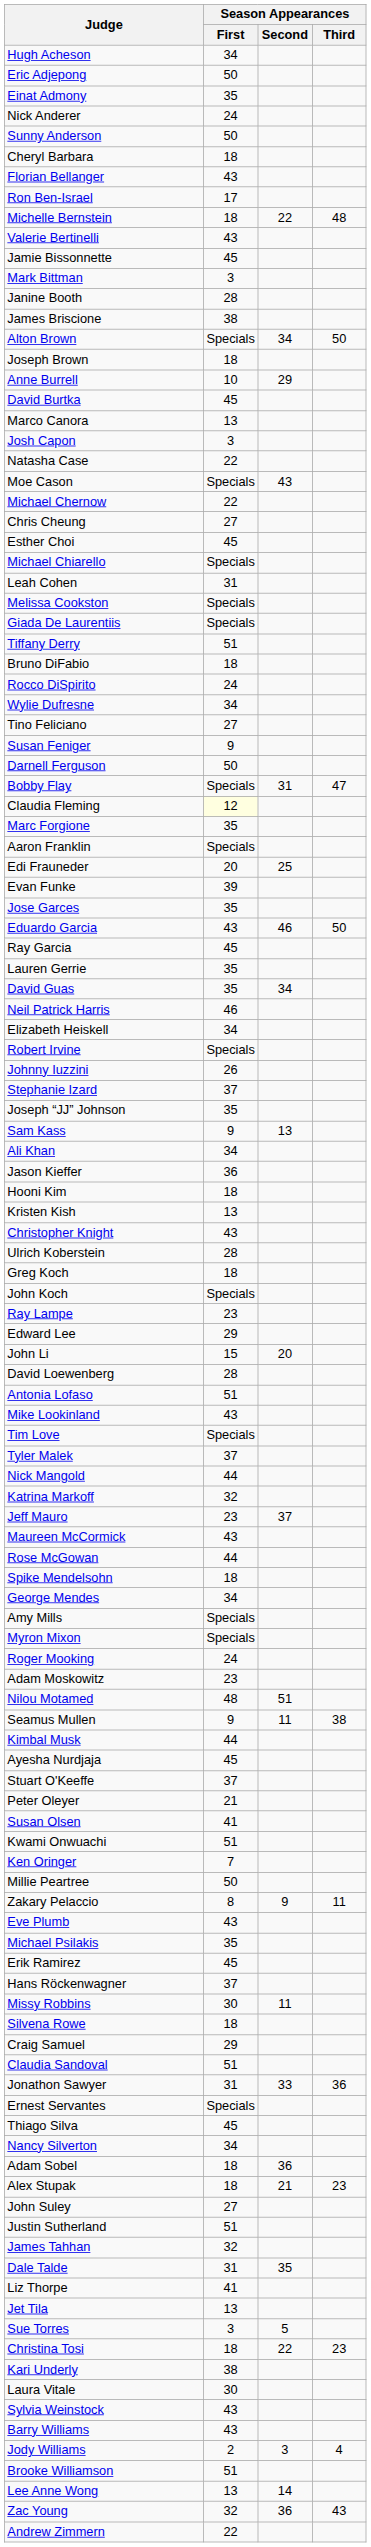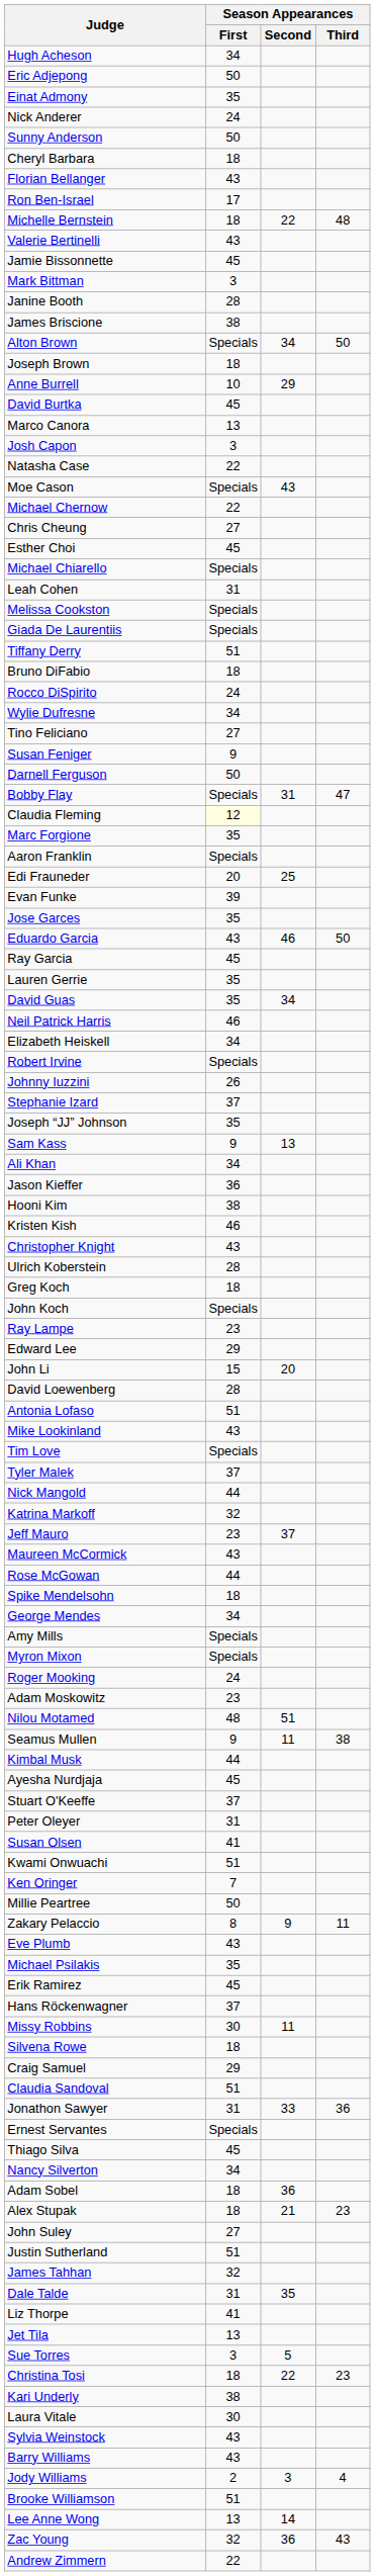 <table class="wikitable plainrowheaders" style="text-align:center; max-width: 600px;">
 <tr>
 <th rowspan="2" colspan="3" style="width:55%;" scope="col">Judge</th>
 <th colspan="3">Season Appearances</th>
 </tr>
 <tr>
 <th style="width:15%;" scope="col">First</th>
 <th style="width:15%;" scope="col">Second</th>
 <th style="width:15%;" scope="col">Third</th>
 </tr>
 <tr>
 <td style="text-align:left" colspan="3"><a href='#'>Hugh Acheson</a></td>
 <td>34</td>
 <td></td>
 <td></td>
 </tr>
 <tr>
 <td style="text-align:left" colspan="3"><a href='#'>Eric Adjepong</a></td>
 <td>50</td>
 <td></td>
 <td></td>
 </tr>
 <tr>
 <td style="text-align:left" colspan="3"><a href='#'>Einat Admony</a></td>
 <td>35</td>
 <td></td>
 <td></td>
 </tr>
 <tr>
 <td style="text-align:left" colspan="3">Nick Anderer</td>
 <td>24</td>
 <td></td>
 <td></td>
 </tr>
 <tr>
 <td style="text-align:left" colspan="3"><a href='#'>Sunny Anderson</a></td>
 <td>50</td>
 <td></td>
 <td></td>
 </tr>
 <tr>
 <td style="text-align:left" colspan="3">Cheryl Barbara</td>
 <td>18</td>
 <td></td>
 <td></td>
 </tr>
 <tr>
 <td style="text-align:left" colspan="3"><a href='#'>Florian Bellanger</a></td>
 <td>43</td>
 <td></td>
 <td></td>
 </tr>
 <tr>
 <td style="text-align:left" colspan="3"><a href='#'>Ron Ben-Israel</a></td>
 <td>17</td>
 <td></td>
 <td></td>
 </tr>
 <tr>
 <td style="text-align:left" colspan="3"><a href='#'>Michelle Bernstein</a></td>
 <td>18</td>
 <td>22</td>
 <td>48</td>
 </tr>
 <tr>
 <td style="text-align:left" colspan="3"><a href='#'>Valerie Bertinelli</a></td>
 <td>43</td>
 <td></td>
 <td></td>
 </tr>
 <tr>
 <td style="text-align:left" colspan="3">Jamie Bissonnette</td>
 <td>45</td>
 <td></td>
 <td></td>
 </tr>
 <tr>
 <td style="text-align:left" colspan="3"><a href='#'>Mark Bittman</a></td>
 <td>3</td>
 <td></td>
 <td></td>
 </tr>
 <tr>
 <td style="text-align:left" colspan="3">Janine Booth</td>
 <td>28</td>
 <td></td>
 <td></td>
 </tr>
 <tr>
 <td style="text-align:left" colspan="3">James Briscione</td>
 <td>38</td>
 <td></td>
 <td></td>
 </tr>
 <tr>
 <td style="text-align:left" colspan="3"><a href='#'>Alton Brown</a></td>
 <td>Specials</td>
 <td>34</td>
 <td>50</td>
 </tr>
 <tr>
 <td style="text-align:left" colspan="3">Joseph Brown</td>
 <td>18</td>
 <td></td>
 <td></td>
 </tr>
 <tr>
 <td style="text-align:left" colspan="3"><a href='#'>Anne Burrell</a></td>
 <td>10</td>
 <td>29</td>
 <td></td>
 </tr>
 <tr>
 <td style="text-align:left" colspan="3"><a href='#'>David Burtka</a></td>
 <td>45</td>
 <td></td>
 <td></td>
 </tr>
 <tr>
 <td style="text-align:left" colspan="3">Marco Canora</td>
 <td>13</td>
 <td></td>
 <td></td>
 </tr>
 <tr>
 <td style="text-align:left" colspan="3"><a href='#'>Josh Capon</a></td>
 <td>3</td>
 <td></td>
 <td></td>
 </tr>
 <tr>
 <td style="text-align:left" colspan="3">Natasha Case</td>
 <td>22</td>
 <td></td>
 <td></td>
 </tr>
 <tr>
 <td style="text-align:left" colspan="3">Moe Cason</td>
 <td>Specials</td>
 <td>43</td>
 <td></td>
 </tr>
 <tr>
 <td style="text-align:left" colspan="3"><a href='#'>Michael Chernow</a></td>
 <td>22</td>
 <td></td>
 <td></td>
 </tr>
 <tr>
 <td style="text-align:left" colspan="3">Chris Cheung</td>
 <td>27</td>
 <td></td>
 <td></td>
 </tr>
 <tr>
 <td style="text-align:left" colspan="3">Esther Choi</td>
 <td>45</td>
 <td></td>
 <td></td>
 </tr>
 <tr>
 <td style="text-align:left" colspan="3"><a href='#'>Michael Chiarello</a></td>
 <td>Specials</td>
 <td></td>
 <td></td>
 </tr>
 <tr>
 <td style="text-align:left" colspan="3">Leah Cohen</td>
 <td>31</td>
 <td></td>
 <td></td>
 </tr>
 <tr>
 <td style="text-align:left" colspan="3"><a href='#'>Melissa Cookston</a></td>
 <td>Specials</td>
 <td></td>
 <td></td>
 </tr>
 <tr>
 <td style="text-align:left" colspan="3"><a href='#'>Giada De Laurentiis</a></td>
 <td>Specials</td>
 <td></td>
 <td></td>
 </tr>
 <tr>
 <td style="text-align:left" colspan="3"><a href='#'>Tiffany Derry</a></td>
 <td>51</td>
 <td></td>
 <td></td>
 </tr>
 <tr>
 <td style="text-align:left" colspan="3">Bruno DiFabio</td>
 <td>18</td>
 <td></td>
 <td></td>
 </tr>
 <tr>
 <td style="text-align:left" colspan="3"><a href='#'>Rocco DiSpirito</a></td>
 <td>24</td>
 <td></td>
 <td></td>
 </tr>
 <tr>
 <td style="text-align:left" colspan="3"><a href='#'>Wylie Dufresne</a></td>
 <td>34</td>
 <td></td>
 <td></td>
 </tr>
 <tr>
 <td style="text-align:left" colspan="3">Tino Feliciano</td>
 <td>27</td>
 <td></td>
 <td></td>
 </tr>
 <tr>
 <td style="text-align:left" colspan="3"><a href='#'>Susan Feniger</a></td>
 <td>9</td>
 <td></td>
 <td></td>
 </tr>
 <tr>
 <td style="text-align:left" colspan="3"><a href='#'>Darnell Ferguson</a></td>
 <td>50</td>
 <td></td>
 <td></td>
 </tr>
 <tr>
 <td style="text-align:left" colspan="3"><a href='#'>Bobby Flay</a></td>
 <td>Specials</td>
 <td>31</td>
 <td>47</td>
 </tr>
 <tr>
 <td style="text-align:left" colspan="3">Claudia Fleming</td>
 <td style="background: lightyellow;">12</td>
 <td></td>
 <td></td>
 </tr>
 <tr>
 <td style="text-align:left" colspan="3"><a href='#'>Marc Forgione</a></td>
 <td>35</td>
 <td></td>
 <td></td>
 </tr>
 <tr>
 <td style="text-align:left" colspan="3">Aaron Franklin</td>
 <td>Specials</td>
 <td></td>
 <td></td>
 </tr>
 <tr>
 <td style="text-align:left" colspan="3">Edi Frauneder</td>
 <td>20</td>
 <td>25</td>
 <td></td>
 </tr>
 <tr>
 <td style="text-align:left" colspan="3">Evan Funke</td>
 <td>39</td>
 <td></td>
 <td></td>
 </tr>
 <tr>
 <td style="text-align:left" colspan="3"><a href='#'>Jose Garces</a></td>
 <td>35</td>
 <td></td>
 <td></td>
 </tr>
 <tr>
 <td style="text-align:left" colspan="3"><a href='#'>Eduardo Garcia</a></td>
 <td>43</td>
 <td>46</td>
 <td>50</td>
 </tr>
 <tr>
 <td style="text-align:left" colspan="3">Ray Garcia</td>
 <td>45</td>
 <td></td>
 <td></td>
 </tr>
 <tr>
 <td style="text-align:left" colspan="3">Lauren Gerrie</td>
 <td>35</td>
 <td></td>
 <td></td>
 </tr>
 <tr>
 <td style="text-align:left" colspan="3"><a href='#'>David Guas</a></td>
 <td>35</td>
 <td>34</td>
 <td></td>
 </tr>
 <tr>
 <td style="text-align:left" colspan="3"><a href='#'>Neil Patrick Harris</a></td>
 <td>46</td>
 <td></td>
 <td></td>
 </tr>
 <tr>
 <td style="text-align:left" colspan="3">Elizabeth Heiskell</td>
 <td>34</td>
 <td></td>
 <td></td>
 </tr>
 <tr>
 <td style="text-align:left" colspan="3"><a href='#'>Robert Irvine</a></td>
 <td>Specials</td>
 <td></td>
 <td></td>
 </tr>
 <tr>
 <td style="text-align:left" colspan="3"><a href='#'>Johnny Iuzzini</a></td>
 <td>26</td>
 <td></td>
 <td></td>
 </tr>
 <tr>
 <td style="text-align:left" colspan="3"><a href='#'>Stephanie Izard</a></td>
 <td>37</td>
 <td></td>
 <td></td>
 </tr>
 <tr>
 <td style="text-align:left" colspan="3">Joseph “JJ” Johnson</td>
 <td>35</td>
 <td></td>
 <td></td>
 </tr>
 <tr>
 <td style="text-align:left" colspan="3"><a href='#'>Sam Kass</a></td>
 <td>9</td>
 <td>13</td>
 <td></td>
 </tr>
 <tr>
 <td style="text-align:left" colspan="3"><a href='#'>Ali Khan</a></td>
 <td>34</td>
 <td></td>
 <td></td>
 </tr>
 <tr>
 <td style="text-align:left" colspan="3">Jason Kieffer</td>
 <td>36</td>
 <td></td>
 <td></td>
 </tr>
 <tr>
 <td style="text-align:left" colspan="3">Hooni Kim</td>
-<td>18</td>
+<td>38</td>
 <td></td>
 <td></td>
 </tr>
 <tr>
 <td style="text-align:left" colspan="3">Kristen Kish</td>
-<td>13</td>
+<td>46</td>
 <td></td>
 <td></td>
 </tr>
 <tr>
 <td style="text-align:left" colspan="3"><a href='#'>Christopher Knight</a></td>
 <td>43</td>
 <td></td>
 <td></td>
 </tr>
 <tr>
 <td style="text-align:left" colspan="3">Ulrich Koberstein</td>
 <td>28</td>
 <td></td>
 <td></td>
 </tr>
 <tr>
 <td style="text-align:left" colspan="3">Greg Koch</td>
 <td>18</td>
 <td></td>
 <td></td>
 </tr>
 <tr>
 <td style="text-align:left" colspan="3">John Koch</td>
 <td>Specials</td>
 <td></td>
 <td></td>
 </tr>
 <tr>
 <td style="text-align:left" colspan="3"><a href='#'>Ray Lampe</a></td>
 <td>23</td>
 <td></td>
 <td></td>
 </tr>
 <tr>
 <td style="text-align:left" colspan="3">Edward Lee</td>
 <td>29</td>
 <td></td>
 <td></td>
 </tr>
 <tr>
 <td style="text-align:left" colspan="3">John Li</td>
 <td>15</td>
 <td>20</td>
 <td></td>
 </tr>
 <tr>
 <td style="text-align:left" colspan="3">David Loewenberg</td>
 <td>28</td>
 <td></td>
 <td></td>
 </tr>
 <tr>
 <td style="text-align:left" colspan="3"><a href='#'>Antonia Lofaso</a></td>
 <td>51</td>
 <td></td>
 <td></td>
 </tr>
 <tr>
 <td style="text-align:left" colspan="3"><a href='#'>Mike Lookinland</a></td>
 <td>43</td>
 <td></td>
 <td></td>
 </tr>
 <tr>
 <td style="text-align:left" colspan="3"><a href='#'>Tim Love</a></td>
 <td>Specials</td>
 <td></td>
 <td></td>
 </tr>
 <tr>
 <td style="text-align:left" colspan="3"><a href='#'>Tyler Malek</a></td>
 <td>37</td>
 <td></td>
 <td></td>
 </tr>
 <tr>
 <td style="text-align:left" colspan="3"><a href='#'>Nick Mangold</a></td>
 <td>44</td>
 <td></td>
 <td></td>
 </tr>
 <tr>
 <td style="text-align:left" colspan="3"><a href='#'>Katrina Markoff</a></td>
 <td>32</td>
 <td></td>
 <td></td>
 </tr>
 <tr>
 <td style="text-align:left" colspan="3"><a href='#'>Jeff Mauro</a></td>
 <td>23</td>
 <td>37</td>
 <td></td>
 </tr>
 <tr>
 <td style="text-align:left" colspan="3"><a href='#'>Maureen McCormick</a></td>
 <td>43</td>
 <td></td>
 <td></td>
 </tr>
 <tr>
 <td style="text-align:left" colspan="3"><a href='#'>Rose McGowan</a></td>
 <td>44</td>
 <td></td>
 <td></td>
 </tr>
 <tr>
 <td style="text-align:left" colspan="3"><a href='#'>Spike Mendelsohn</a></td>
 <td>18</td>
 <td></td>
 <td></td>
 </tr>
 <tr>
 <td style="text-align:left" colspan="3"><a href='#'>George Mendes</a></td>
 <td>34</td>
 <td></td>
 <td></td>
 </tr>
 <tr>
 <td style="text-align:left" colspan="3">Amy Mills</td>
 <td>Specials</td>
 <td></td>
 <td></td>
 </tr>
 <tr>
 <td style="text-align:left" colspan="3"><a href='#'>Myron Mixon</a></td>
 <td>Specials</td>
 <td></td>
 <td></td>
 </tr>
 <tr>
 <td style="text-align:left" colspan="3"><a href='#'>Roger Mooking</a></td>
 <td>24</td>
 <td></td>
 <td></td>
 </tr>
 <tr>
 <td style="text-align:left" colspan="3">Adam Moskowitz</td>
 <td>23</td>
 <td></td>
 <td></td>
 </tr>
 <tr>
 <td style="text-align:left" colspan="3"><a href='#'>Nilou Motamed</a></td>
 <td>48</td>
 <td>51</td>
 <td></td>
 </tr>
 <tr>
 <td style="text-align:left" colspan="3">Seamus Mullen</td>
 <td>9</td>
 <td>11</td>
 <td>38</td>
 </tr>
 <tr>
 <td style="text-align:left" colspan="3"><a href='#'>Kimbal Musk</a></td>
 <td>44</td>
 <td></td>
 <td></td>
 </tr>
 <tr>
 <td style="text-align:left" colspan="3">Ayesha Nurdjaja</td>
 <td>45</td>
 <td></td>
 <td></td>
 </tr>
 <tr>
 <td style="text-align:left" colspan="3">Stuart O'Keeffe</td>
 <td>37</td>
 <td></td>
 <td></td>
 </tr>
 <tr>
 <td style="text-align:left" colspan="3">Peter Oleyer</td>
-<td>21</td>
+<td>31</td>
 <td></td>
 <td></td>
 </tr>
 <tr>
 <td style="text-align:left" colspan="3"><a href='#'>Susan Olsen</a></td>
 <td>41</td>
 <td></td>
 <td></td>
 </tr>
 <tr>
 <td style="text-align:left" colspan="3">Kwami Onwuachi</td>
 <td>51</td>
 <td></td>
 <td></td>
 </tr>
 <tr>
 <td style="text-align:left" colspan="3"><a href='#'>Ken Oringer</a></td>
 <td>7</td>
 <td></td>
 <td></td>
 </tr>
 <tr>
 <td style="text-align:left" colspan="3">Millie Peartree</td>
 <td>50</td>
 <td></td>
 <td></td>
 </tr>
 <tr>
 <td style="text-align:left" colspan="3">Zakary Pelaccio</td>
 <td>8</td>
 <td>9</td>
 <td>11</td>
 </tr>
 <tr>
 <td style="text-align:left" colspan="3"><a href='#'>Eve Plumb</a></td>
 <td>43</td>
 <td></td>
 <td></td>
 </tr>
 <tr>
 <td style="text-align:left" colspan="3"><a href='#'>Michael Psilakis</a></td>
 <td>35</td>
 <td></td>
 <td></td>
 </tr>
 <tr>
 <td style="text-align:left" colspan="3">Erik Ramirez</td>
 <td>45</td>
 <td></td>
 <td></td>
 </tr>
 <tr>
 <td style="text-align:left" colspan="3">Hans Röckenwagner</td>
 <td>37</td>
 <td></td>
 <td></td>
 </tr>
 <tr>
 <td style="text-align:left" colspan="3"><a href='#'>Missy Robbins</a></td>
 <td>30</td>
 <td>11</td>
 <td></td>
 </tr>
 <tr>
 <td style="text-align:left" colspan="3"><a href='#'>Silvena Rowe</a></td>
 <td>18</td>
 <td></td>
 <td></td>
 </tr>
 <tr>
 <td style="text-align:left" colspan="3">Craig Samuel</td>
 <td>29</td>
 <td></td>
 <td></td>
 </tr>
 <tr>
 <td style="text-align:left" colspan="3"><a href='#'>Claudia Sandoval</a></td>
 <td>51</td>
 <td></td>
 <td></td>
 </tr>
 <tr>
 <td style="text-align:left" colspan="3">Jonathon Sawyer</td>
 <td>31</td>
 <td>33</td>
 <td>36</td>
 </tr>
 <tr>
 <td style="text-align:left" colspan="3">Ernest Servantes</td>
 <td>Specials</td>
 <td></td>
 <td></td>
 </tr>
 <tr>
 <td style="text-align:left" colspan="3">Thiago Silva</td>
 <td>45</td>
 <td></td>
 <td></td>
 </tr>
 <tr>
 <td style="text-align:left" colspan="3"><a href='#'>Nancy Silverton</a></td>
 <td>34</td>
 <td></td>
 <td></td>
 </tr>
 <tr>
 <td style="text-align:left" colspan="3">Adam Sobel</td>
 <td>18</td>
 <td>36</td>
 <td></td>
 </tr>
 <tr>
 <td style="text-align:left" colspan="3">Alex Stupak</td>
 <td>18</td>
 <td>21</td>
 <td>23</td>
 </tr>
 <tr>
 <td style="text-align:left" colspan="3">John Suley</td>
 <td>27</td>
 <td></td>
 <td></td>
 </tr>
 <tr>
 <td style="text-align:left" colspan="3">Justin Sutherland</td>
 <td>51</td>
 <td></td>
 <td></td>
 </tr>
 <tr>
 <td style="text-align:left" colspan="3"><a href='#'>James Tahhan</a></td>
 <td>32</td>
 <td></td>
 <td></td>
 </tr>
 <tr>
 <td style="text-align:left" colspan="3"><a href='#'>Dale Talde</a></td>
 <td>31</td>
 <td>35</td>
 <td></td>
 </tr>
 <tr>
 <td style="text-align:left" colspan="3">Liz Thorpe</td>
 <td>41</td>
 <td></td>
 <td></td>
 </tr>
 <tr>
 <td style="text-align:left" colspan="3"><a href='#'>Jet Tila</a></td>
 <td>13</td>
 <td></td>
 <td></td>
 </tr>
 <tr>
 <td style="text-align:left" colspan="3"><a href='#'>Sue Torres</a></td>
 <td>3</td>
 <td>5</td>
 <td></td>
 </tr>
 <tr>
 <td style="text-align:left" colspan="3"><a href='#'>Christina Tosi</a></td>
 <td>18</td>
 <td>22</td>
 <td>23</td>
 </tr>
 <tr>
 <td style="text-align:left" colspan="3"><a href='#'>Kari Underly</a></td>
 <td>38</td>
 <td></td>
 <td></td>
 </tr>
 <tr>
 <td style="text-align:left" colspan="3">Laura Vitale</td>
 <td>30</td>
 <td></td>
 <td></td>
 </tr>
 <tr>
 <td style="text-align:left" colspan="3"><a href='#'>Sylvia Weinstock</a></td>
 <td>43</td>
 <td></td>
 <td></td>
 </tr>
 <tr>
 <td style="text-align:left" colspan="3"><a href='#'>Barry Williams</a></td>
 <td>43</td>
 <td></td>
 <td></td>
 </tr>
 <tr>
 <td style="text-align:left" colspan="3"><a href='#'>Jody Williams</a></td>
 <td>2</td>
 <td>3</td>
 <td>4</td>
 </tr>
 <tr>
 <td style="text-align:left" colspan="3"><a href='#'>Brooke Williamson</a></td>
 <td>51</td>
 <td></td>
 <td></td>
 </tr>
 <tr>
 <td style="text-align:left" colspan="3"><a href='#'>Lee Anne Wong</a></td>
 <td>13</td>
 <td>14</td>
 <td></td>
 </tr>
 <tr>
 <td style="text-align:left" colspan="3"><a href='#'>Zac Young</a></td>
 <td>32</td>
 <td>36</td>
 <td>43</td>
 </tr>
 <tr>
 <td style="text-align:left" colspan="3"><a href='#'>Andrew Zimmern</a></td>
 <td>22</td>
 <td></td>
 <td></td>
 </tr>
 </table>
